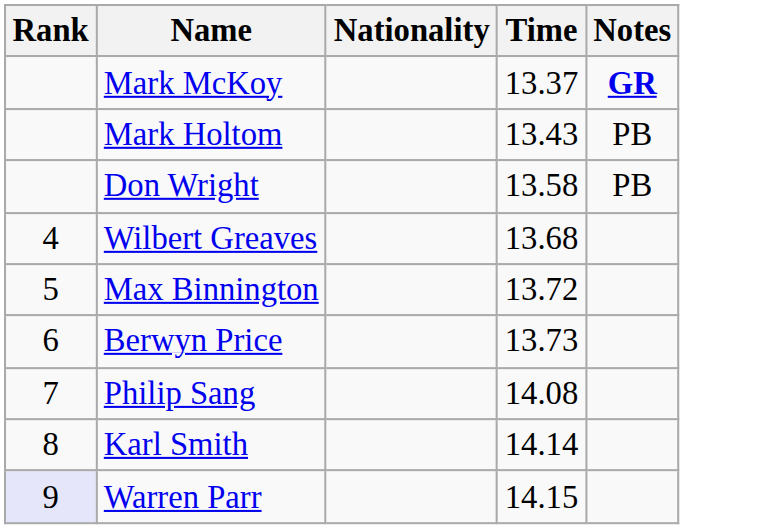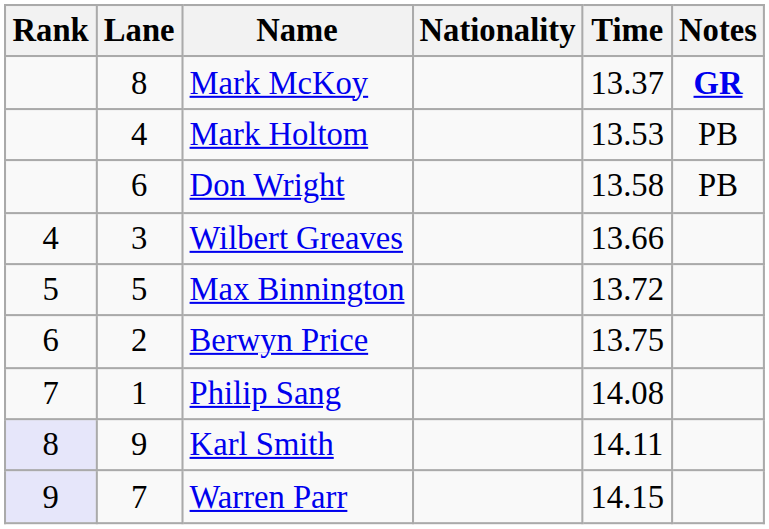 <table class="wikitable sortable" style=" text-align:center">
 <tr>
 <th>Rank</th>
+<th>Lane</th>
 <th>Name</th>
 <th>Nationality</th>
 <th>Time</th>
 <th>Notes</th>
 </tr>
 <tr>
 <td></td>
+<td>8</td>
 <td align=left><a href='#'>Mark McKoy</a></td>
 <td align=left></td>
 <td>13.37</td>
 <td><strong><a href='#'>GR</a></strong></td>
 </tr>
 <tr>
 <td></td>
+<td>4</td>
 <td align=left><a href='#'>Mark Holtom</a></td>
 <td align=left></td>
-<td>13.43</td>
+<td>13.53</td>
 <td>PB</td>
 </tr>
 <tr>
 <td></td>
+<td>6</td>
 <td align=left><a href='#'>Don Wright</a></td>
 <td align=left></td>
 <td>13.58</td>
 <td>PB</td>
 </tr>
 <tr>
 <td>4</td>
+<td>3</td>
 <td align=left><a href='#'>Wilbert Greaves</a></td>
 <td align=left></td>
-<td>13.68</td>
+<td>13.66</td>
 <td></td>
 </tr>
 <tr>
+<td>5</td>
 <td>5</td>
 <td align=left><a href='#'>Max Binnington</a></td>
 <td align=left></td>
 <td>13.72</td>
 <td></td>
 </tr>
 <tr>
 <td>6</td>
+<td>2</td>
 <td align=left><a href='#'>Berwyn Price</a></td>
 <td align=left></td>
-<td>13.73</td>
+<td>13.75</td>
 <td></td>
 </tr>
 <tr>
 <td>7</td>
+<td>1</td>
 <td align=left><a href='#'>Philip Sang</a></td>
 <td align=left></td>
 <td>14.08</td>
 <td></td>
 </tr>
 <tr>
-<td>8</td>
+<td style="background: lavender;">8</td>
+<td>9</td>
 <td align=left><a href='#'>Karl Smith</a></td>
 <td align=left></td>
-<td>14.14</td>
+<td>14.11</td>
 <td></td>
 </tr>
 <tr>
 <td style="background: lavender;">9</td>
+<td>7</td>
 <td align=left><a href='#'>Warren Parr</a></td>
 <td align=left></td>
 <td>14.15</td>
 <td></td>
 </tr>
 </table>
